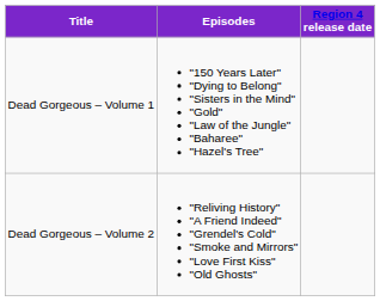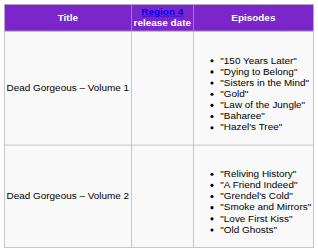 <table class="wikitable">
 <tr style="color:white">
 <th style="background: #7B26CA;">Title</th>
+<th style="background: #7B26CA;"><a href='#'>Region 4</a><br>release date</th>
 <th style="background: #7B26CA;">Episodes</th>
-<th style="background: #7B26CA;"><a href='#'>Region 4</a><br>release date</th>
 </tr>
 <tr>
 <td>Dead Gorgeous – Volume 1</td>
+<td></td>
 <td><br><ul><li>"150 Years Later"</li><li>"Dying to Belong"</li><li>"Sisters in the Mind"</li><li>"Gold"</li><li>"Law of the Jungle"</li><li>"Baharee"</li><li>"Hazel's Tree"</li></ul></td>
-<td></td>
 </tr>
 <tr>
 <td>Dead Gorgeous – Volume 2</td>
+<td></td>
 <td><br><ul><li>"Reliving History"</li><li>"A Friend Indeed"</li><li>"Grendel's Cold"</li><li>"Smoke and Mirrors"</li><li>"Love First Kiss"</li><li>"Old Ghosts"</li></ul></td>
-<td></td>
 </tr>
 </table>
